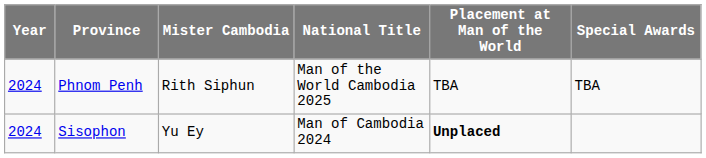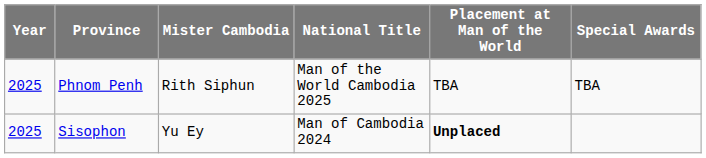 <table class="wikitable " style="font-size: 95%;">
 <tr>
 <th width="60" style="background-color:#787878;color:#FFFFFF;">Year</th>
 <th width="150" style="background-color:#787878;color:#FFFFFF;">Province</th>
 <th width="250" style="background-color:#787878;color:#FFFFFF;">Mister Cambodia</th>
 <th width="250" style="background-color:#787878;color:#FFFFFF;">National Title</th>
 <th width="250" style="background-color:#787878;color:#FFFFFF;">Placement at Man of the World</th>
 <th width="250" style="background-color:#787878;color:#FFFFFF;">Special Awards</th>
 </tr>
 <tr>
-<td><a href='#'>2024</a></td>
+<td><a href='#'>2025</a></td>
 <td><a href='#'>Phnom Penh</a></td>
 <td>Rith Siphun</td>
 <td>Man of the World Cambodia 2025</td>
 <td>TBA</td>
 <td>TBA</td>
 </tr>
 <tr>
-<td><a href='#'>2024</a></td>
+<td><a href='#'>2025</a></td>
 <td><a href='#'>Sisophon</a></td>
 <td>Yu Ey</td>
 <td>Man of Cambodia 2024</td>
 <td><strong>Unplaced</strong></td>
 <td></td>
 </tr>
 </table>
